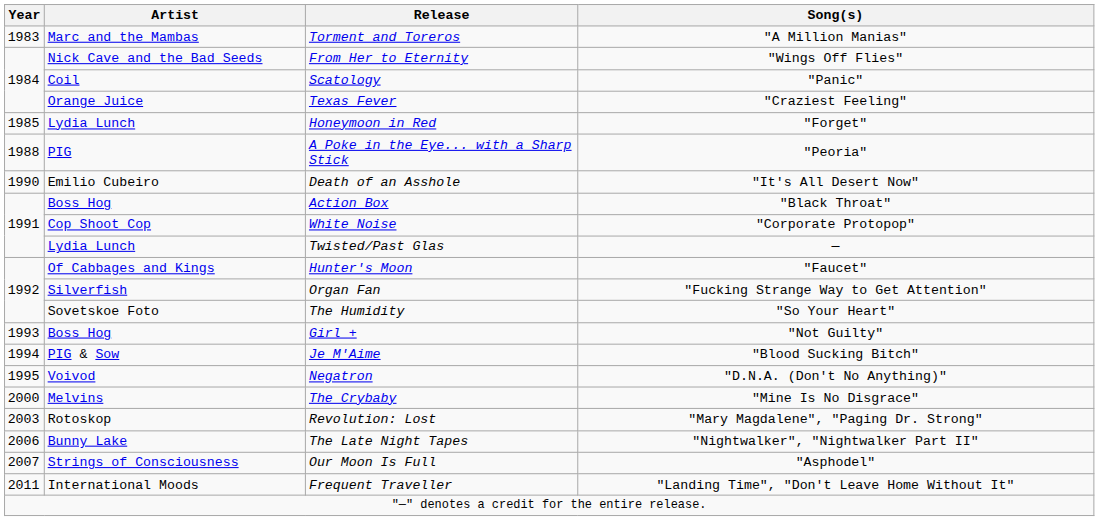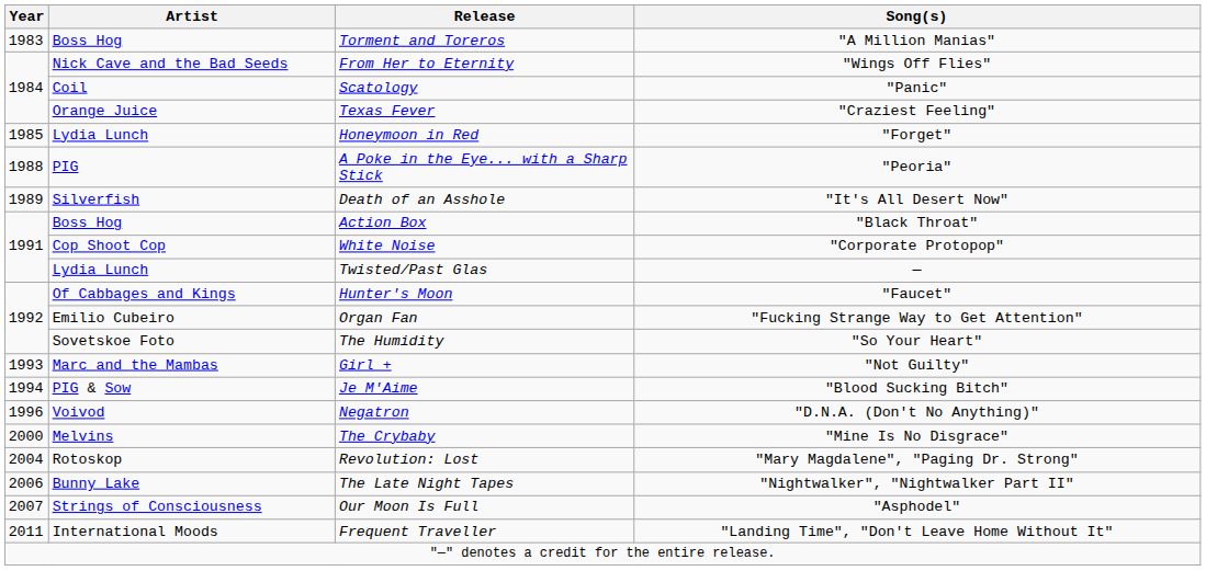 <table class="wikitable sortable">
 <tr>
 <th width="33">Year</th>
 <th width="250">Artist</th>
 <th width="260">Release</th>
 <th width="500">Song(s)</th>
 </tr>
 <tr>
 <td>1983</td>
-<td><a href='#'>Marc and the Mambas</a></td>
+<td><a href='#'>Boss Hog</a></td>
 <td><em><a href='#'>Torment and Toreros</a></em></td>
 <td align="center">"A Million Manias"</td>
 </tr>
 <tr>
 <td rowspan="3">1984</td>
 <td><a href='#'>Nick Cave and the Bad Seeds</a></td>
 <td><em><a href='#'>From Her to Eternity</a></em></td>
 <td align="center">"Wings Off Flies"</td>
 </tr>
 <tr>
 <td><a href='#'>Coil</a></td>
 <td><em><a href='#'>Scatology</a></em></td>
 <td align="center">"Panic"</td>
 </tr>
 <tr>
 <td><a href='#'>Orange Juice</a></td>
 <td><em><a href='#'>Texas Fever</a></em></td>
 <td align="center">"Craziest Feeling"</td>
 </tr>
 <tr>
 <td>1985</td>
 <td><a href='#'>Lydia Lunch</a></td>
 <td><em><a href='#'>Honeymoon in Red</a></em></td>
 <td align="center">"Forget"</td>
 </tr>
 <tr>
 <td>1988</td>
 <td><a href='#'>PIG</a></td>
 <td><em><a href='#'>A Poke in the Eye... with a Sharp Stick</a></em></td>
 <td align="center">"Peoria"</td>
 </tr>
 <tr>
-<td>1990</td>
-<td>Emilio Cubeiro</td>
+<td>1989</td>
+<td><a href='#'>Silverfish</a></td>
 <td><em>Death of an Asshole</em></td>
 <td align="center">"It's All Desert Now"</td>
 </tr>
 <tr>
 <td rowspan="3">1991</td>
 <td><a href='#'>Boss Hog</a></td>
 <td><em><a href='#'>Action Box</a></em></td>
 <td align="center">"Black Throat"</td>
 </tr>
 <tr>
 <td><a href='#'>Cop Shoot Cop</a></td>
 <td><em><a href='#'>White Noise</a></em></td>
 <td align="center">"Corporate Protopop"</td>
 </tr>
 <tr>
 <td><a href='#'>Lydia Lunch</a></td>
 <td><em>Twisted/Past Glas</em></td>
 <td align="center">—</td>
 </tr>
 <tr>
 <td rowspan="3">1992</td>
 <td><a href='#'>Of Cabbages and Kings</a></td>
 <td><em><a href='#'>Hunter's Moon</a></em></td>
 <td align="center">"Faucet"</td>
 </tr>
 <tr>
-<td><a href='#'>Silverfish</a></td>
+<td>Emilio Cubeiro</td>
 <td><em>Organ Fan</em></td>
 <td align="center">"Fucking Strange Way to Get Attention"</td>
 </tr>
 <tr>
 <td>Sovetskoe Foto</td>
 <td><em>The Humidity</em></td>
 <td align="center">"So Your Heart"</td>
 </tr>
 <tr>
 <td>1993</td>
-<td><a href='#'>Boss Hog</a></td>
+<td><a href='#'>Marc and the Mambas</a></td>
 <td><em><a href='#'>Girl +</a></em></td>
 <td align="center">"Not Guilty"</td>
 </tr>
 <tr>
 <td>1994</td>
 <td><a href='#'>PIG</a> & <a href='#'>Sow</a></td>
 <td><em><a href='#'>Je M'Aime</a></em></td>
 <td align="center">"Blood Sucking Bitch"</td>
 </tr>
 <tr>
-<td>1995</td>
+<td>1996</td>
 <td><a href='#'>Voivod</a></td>
 <td><em><a href='#'>Negatron</a></em></td>
 <td align="center">"D.N.A. (Don't No Anything)"</td>
 </tr>
 <tr>
 <td>2000</td>
 <td><a href='#'>Melvins</a></td>
 <td><em><a href='#'>The Crybaby</a></em></td>
 <td align="center">"Mine Is No Disgrace"</td>
 </tr>
 <tr>
-<td>2003</td>
+<td>2004</td>
 <td>Rotoskop</td>
 <td><em>Revolution: Lost</em></td>
 <td align="center">"Mary Magdalene", "Paging Dr. Strong"</td>
 </tr>
 <tr>
 <td>2006</td>
 <td><a href='#'>Bunny Lake</a></td>
 <td><em>The Late Night Tapes</em></td>
 <td align="center">"Nightwalker", "Nightwalker Part II"</td>
 </tr>
 <tr>
 <td>2007</td>
 <td><a href='#'>Strings of Consciousness</a></td>
 <td><em>Our Moon Is Full</em></td>
 <td align="center">"Asphodel"</td>
 </tr>
 <tr>
 <td>2011</td>
 <td>International Moods</td>
 <td><em>Frequent Traveller</em></td>
 <td align="center">"Landing Time", "Don't Leave Home Without It"</td>
 </tr>
 <tr>
 <td align="center" colspan="5" style="font-size:90%">"—" denotes a credit for the entire release.</td>
 </tr>
 </table>
